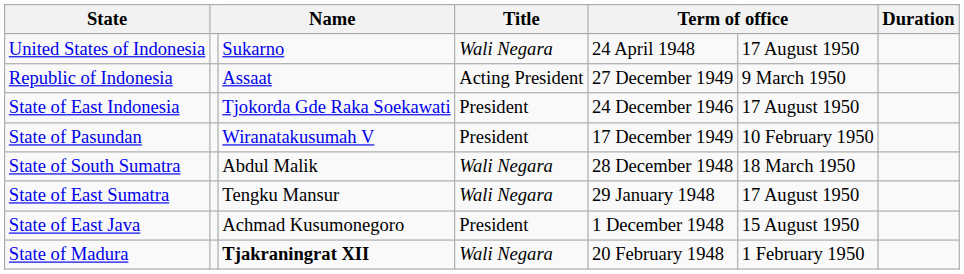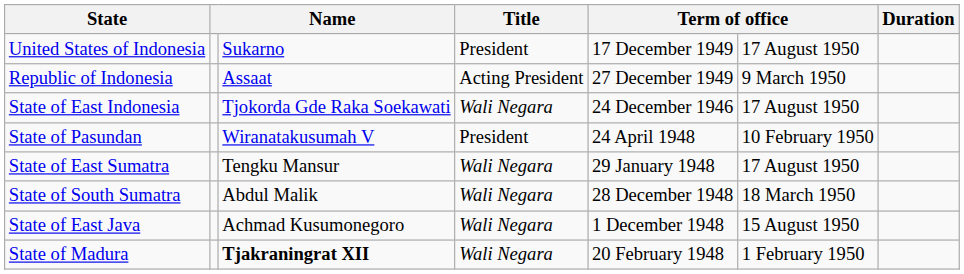 <table class="wikitable">
 <tr>
 <th>State</th>
 <th colspan="2">Name</th>
 <th>Title</th>
 <th colspan="2">Term of office</th>
 <th>Duration</th>
 </tr>
 <tr>
 <td> <a href='#'>United States of Indonesia</a></td>
 <td></td>
 <td><a href='#'>Sukarno</a></td>
-<td><em>Wali Negara</em></td>
-<td>24 April 1948</td>
+<td>President</td>
+<td>17 December 1949</td>
 <td>17 August 1950</td>
 <td></td>
 </tr>
 <tr>
 <td> <a href='#'>Republic of Indonesia</a></td>
 <td></td>
 <td><a href='#'>Assaat</a></td>
 <td>Acting President</td>
 <td>27 December 1949</td>
 <td>9 March 1950</td>
 <td></td>
 </tr>
 <tr>
 <td> <a href='#'>State of East Indonesia</a></td>
 <td></td>
 <td><a href='#'>Tjokorda Gde Raka Soekawati</a></td>
-<td>President</td>
+<td><em>Wali Negara</em></td>
 <td>24 December 1946</td>
 <td>17 August 1950</td>
 <td></td>
 </tr>
 <tr>
 <td> <a href='#'>State of Pasundan</a></td>
 <td></td>
 <td><a href='#'>Wiranatakusumah V</a></td>
 <td>President</td>
-<td>17 December 1949</td>
+<td>24 April 1948</td>
 <td>10 February 1950</td>
+<td></td>
+</tr>
+<tr>
+<td> <a href='#'>State of East Sumatra</a></td>
+<td></td>
+<td>Tengku Mansur</td>
+<td><em>Wali Negara</em></td>
+<td>29 January 1948</td>
+<td>17 August 1950</td>
 <td></td>
 </tr>
 <tr>
 <td> <a href='#'>State of South Sumatra</a></td>
 <td></td>
 <td>Abdul Malik</td>
 <td><em>Wali Negara</em></td>
 <td>28 December 1948</td>
 <td>18 March 1950</td>
 <td></td>
 </tr>
 <tr>
-<td> <a href='#'>State of East Sumatra</a></td>
-<td></td>
-<td>Tengku Mansur</td>
-<td><em>Wali Negara</em></td>
-<td>29 January 1948</td>
-<td>17 August 1950</td>
-<td></td>
-</tr>
-<tr>
 <td> <a href='#'>State of East Java</a></td>
 <td></td>
 <td>Achmad Kusumonegoro</td>
-<td>President</td>
+<td><em>Wali Negara</em></td>
 <td>1 December 1948</td>
 <td>15 August 1950</td>
 <td></td>
 </tr>
 <tr>
 <td> <a href='#'>State of Madura</a></td>
 <td></td>
 <td><strong>Tjakraningrat XII</strong></td>
 <td><em>Wali Negara</em></td>
 <td>20 February 1948</td>
 <td>1 February 1950</td>
 <td></td>
 </tr>
 </table>
